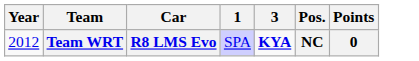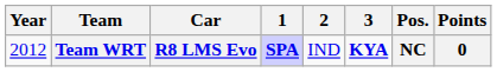 <table class="wikitable" border="1" style="text-align:center; font-size:85%;">
 <tr>
 <th>Year</th>
 <th>Team</th>
 <th>Car</th>
 <th>1</th>
+<th>2</th>
 <th>3</th>
 <th>Pos.</th>
 <th>Points</th>
 </tr>
 <tr>
 <td><a href='#'>2012</a></td>
 <th nowrap><a href='#'>Team WRT</a></th>
 <th nowrap><a href='#'>R8 LMS Evo</a></th>
-<td style="background:#CFCFFF;"><a href='#'>SPA</a><br></td>
+<td style="background:#CFCFFF;"><strong><a href='#'>SPA</a><br></strong></td>
+<td><a href='#'>IND</a></td>
 <td><strong><a href='#'>KYA</a></strong></td>
 <th>NC</th>
 <th>0</th>
 </tr>
 </table>
